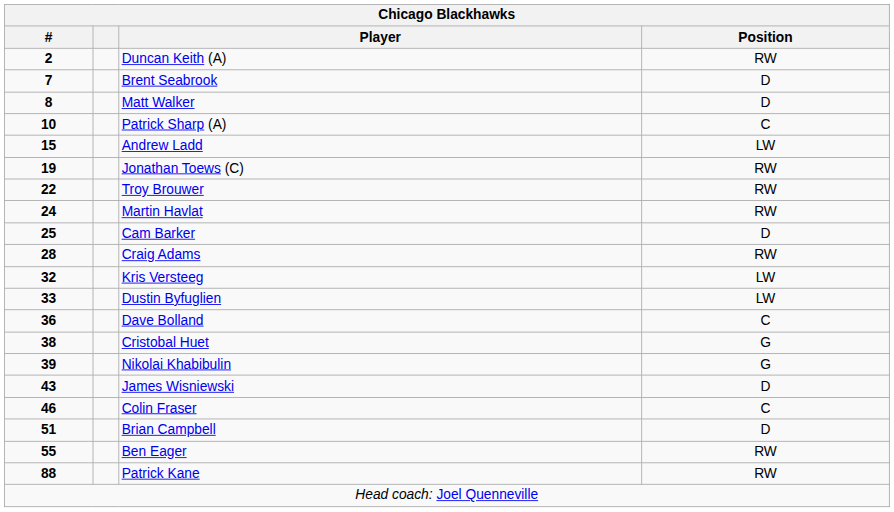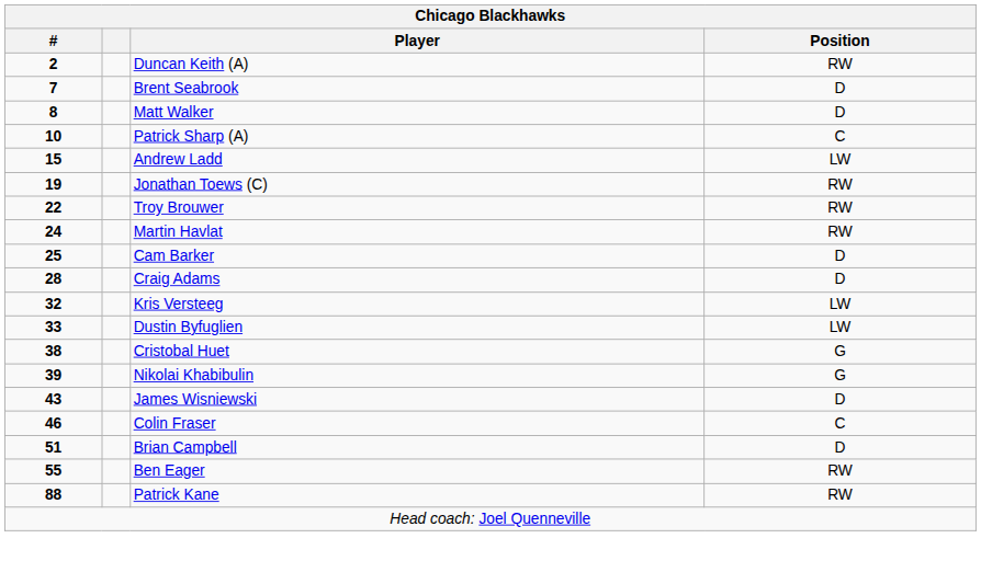 <table class="wikitable" style="width:65%; text-align:center">
 <tr>
 <th colspan=4>Chicago Blackhawks</th>
 </tr>
 <tr>
 <th>#</th>
 <th></th>
 <th>Player</th>
 <th>Position</th>
 </tr>
 <tr>
 <td><strong>2</strong></td>
 <td></td>
 <td align=left><a href='#'>Duncan Keith</a> (A)</td>
 <td>RW</td>
 </tr>
 <tr>
 <td><strong>7</strong></td>
 <td></td>
 <td align=left><a href='#'>Brent Seabrook</a></td>
 <td>D</td>
 </tr>
 <tr>
 <td><strong>8</strong></td>
 <td></td>
 <td align=left><a href='#'>Matt Walker</a></td>
 <td>D</td>
 </tr>
 <tr>
 <td><strong>10</strong></td>
 <td></td>
 <td align=left><a href='#'>Patrick Sharp</a> (A)</td>
 <td>C</td>
 </tr>
 <tr>
 <td><strong>15</strong></td>
 <td></td>
 <td align=left><a href='#'>Andrew Ladd</a></td>
 <td>LW</td>
 </tr>
 <tr>
 <td><strong>19</strong></td>
 <td></td>
 <td align=left><a href='#'>Jonathan Toews</a> (C)</td>
 <td>RW</td>
 </tr>
 <tr>
 <td><strong>22</strong></td>
 <td></td>
 <td align=left><a href='#'>Troy Brouwer</a></td>
 <td>RW</td>
 </tr>
 <tr>
 <td><strong>24</strong></td>
 <td></td>
 <td align=left><a href='#'>Martin Havlat</a></td>
 <td>RW</td>
 </tr>
 <tr>
 <td><strong>25</strong></td>
 <td></td>
 <td align=left><a href='#'>Cam Barker</a></td>
 <td>D</td>
 </tr>
 <tr>
 <td><strong>28</strong></td>
 <td></td>
 <td align=left><a href='#'>Craig Adams</a></td>
-<td>RW</td>
+<td>D</td>
 </tr>
 <tr>
 <td><strong>32</strong></td>
 <td></td>
 <td align=left><a href='#'>Kris Versteeg</a></td>
 <td>LW</td>
 </tr>
 <tr>
 <td><strong>33</strong></td>
 <td></td>
 <td align=left><a href='#'>Dustin Byfuglien</a></td>
 <td>LW</td>
-</tr>
-<tr>
-<td><strong>36</strong></td>
-<td></td>
-<td align=left><a href='#'>Dave Bolland</a></td>
-<td>C</td>
 </tr>
 <tr>
 <td><strong>38</strong></td>
 <td></td>
 <td align=left><a href='#'>Cristobal Huet</a></td>
 <td>G</td>
 </tr>
 <tr>
 <td><strong>39</strong></td>
 <td></td>
 <td align=left><a href='#'>Nikolai Khabibulin</a></td>
 <td>G</td>
 </tr>
 <tr>
 <td><strong>43</strong></td>
 <td></td>
 <td align=left><a href='#'>James Wisniewski</a></td>
 <td>D</td>
 </tr>
 <tr>
 <td><strong>46</strong></td>
 <td></td>
 <td align=left><a href='#'>Colin Fraser</a></td>
 <td>C</td>
 </tr>
 <tr>
 <td><strong>51</strong></td>
 <td></td>
 <td align=left><a href='#'>Brian Campbell</a></td>
 <td>D</td>
 </tr>
 <tr>
 <td><strong>55</strong></td>
 <td></td>
 <td align=left><a href='#'>Ben Eager</a></td>
 <td>RW</td>
 </tr>
 <tr>
 <td><strong>88</strong></td>
 <td></td>
 <td align=left><a href='#'>Patrick Kane</a></td>
 <td>RW</td>
 </tr>
 <tr>
 <td colspan=4><em>Head coach:</em>  <a href='#'>Joel Quenneville</a></td>
 </tr>
 </table>
